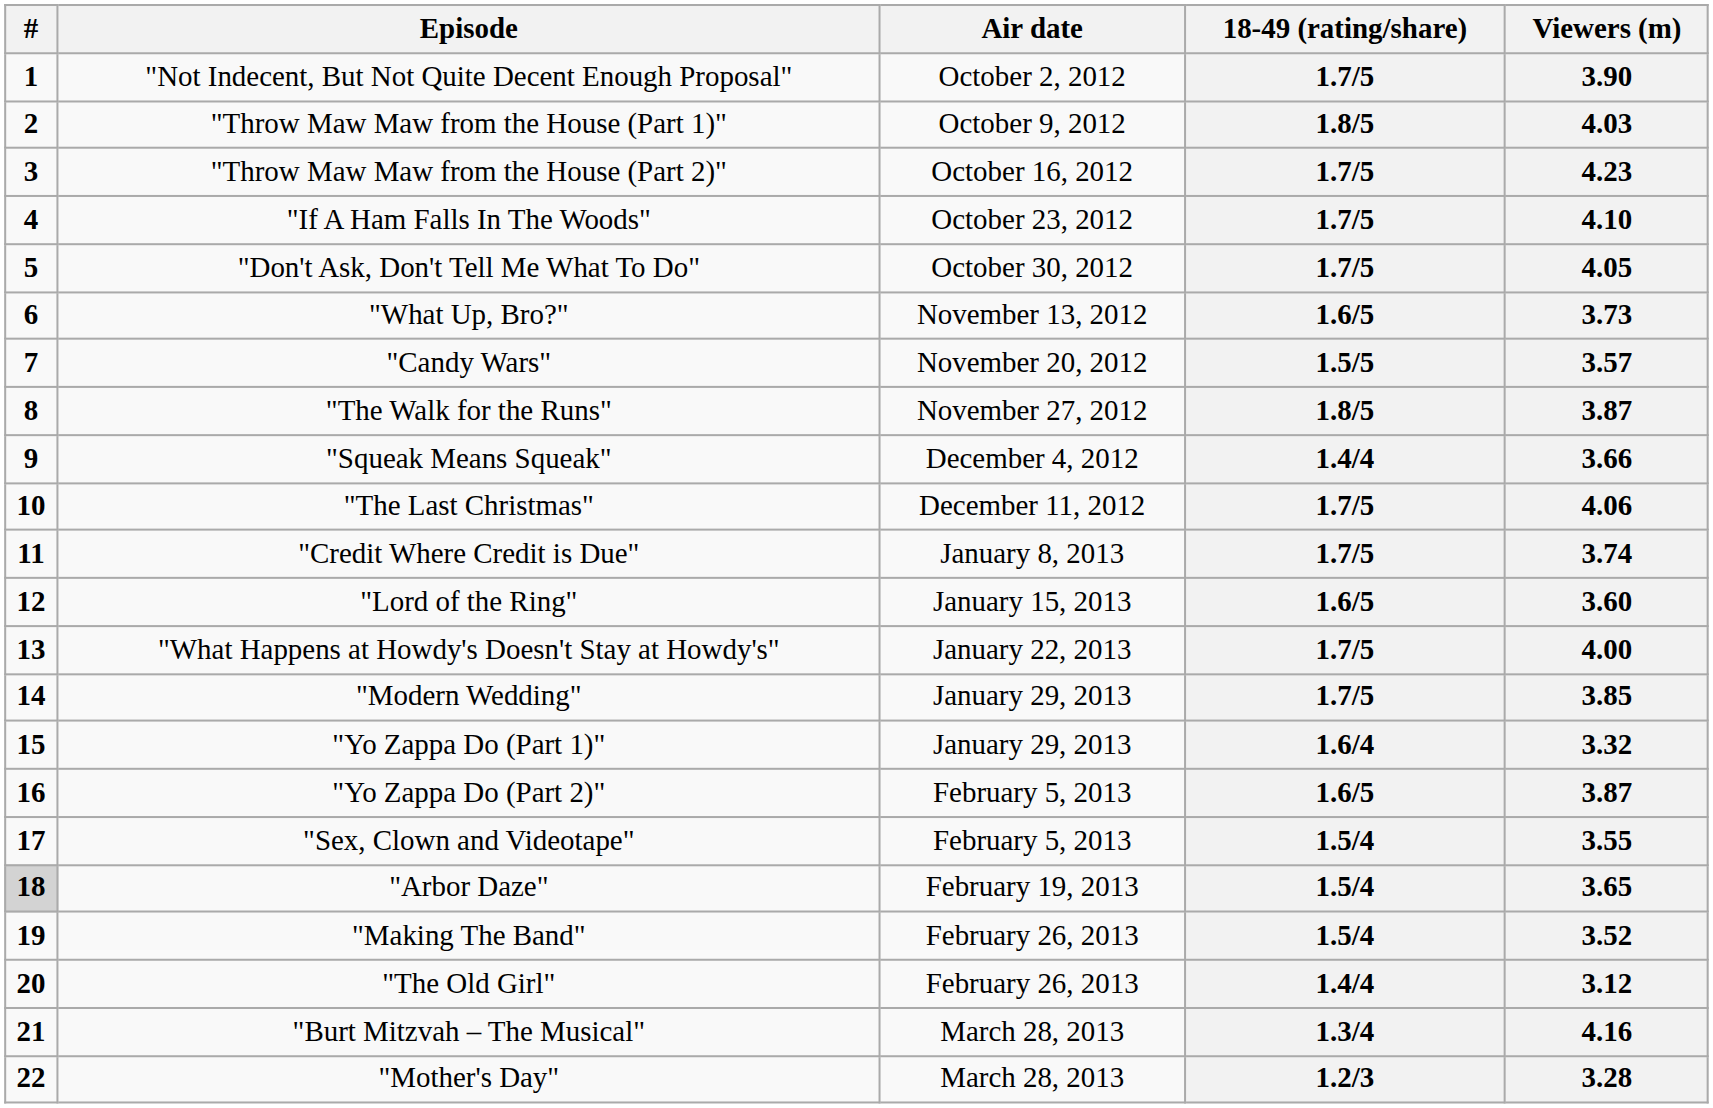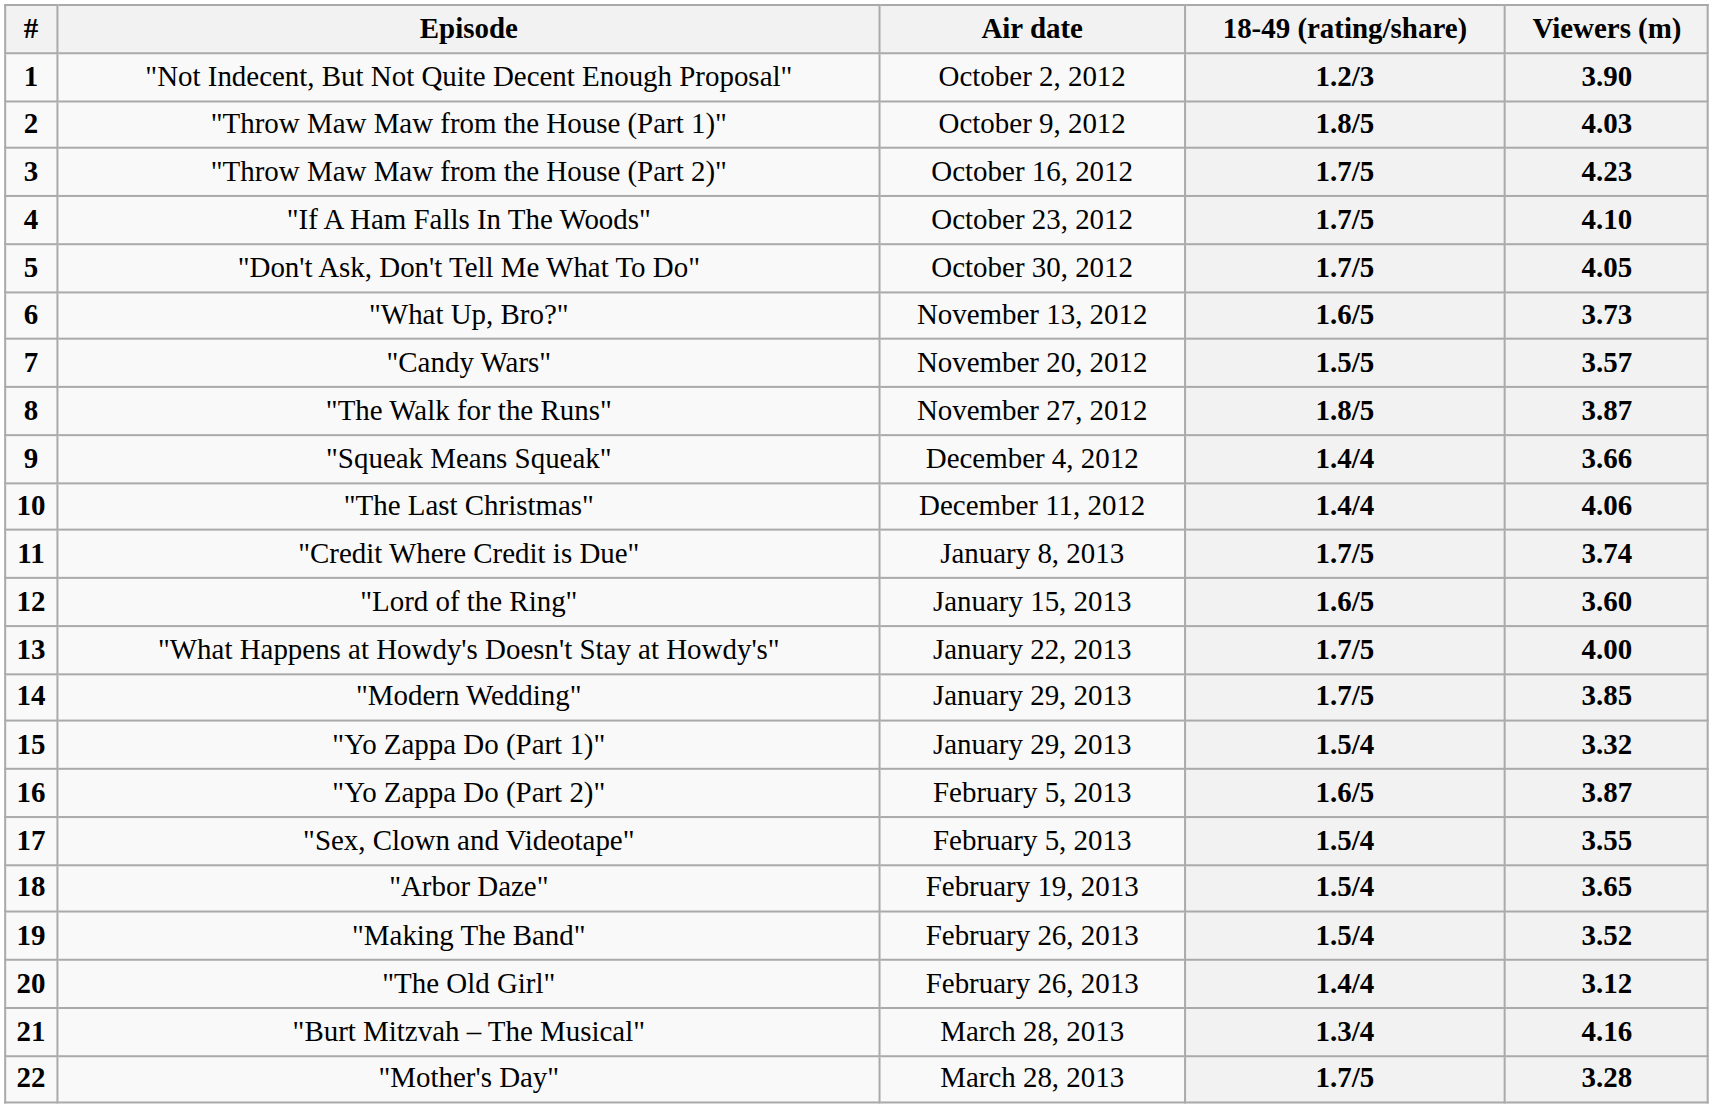 <table class="wikitable" style="font-size:90%; text-align:center; width: 96%; margin-left: auto; margin-right: auto;">
 <tr>
 <th>#</th>
 <th>Episode</th>
 <th>Air date</th>
 <th>18-49 (rating/share)</th>
 <th>Viewers (m)</th>
 </tr>
 <tr>
 <td style="text-align:center"><strong>1</strong></td>
 <td>"Not Indecent, But Not Quite Decent Enough Proposal"</td>
 <td>October 2, 2012</td>
-<th style="text-align:center">1.7/5</th>
+<th style="text-align:center">1.2/3</th>
 <th style="text-align:center">3.90</th>
 </tr>
 <tr>
 <td style="text-align:center"><strong>2</strong></td>
 <td>"Throw Maw Maw from the House (Part 1)"</td>
 <td>October 9, 2012</td>
 <th style="text-align:center">1.8/5</th>
 <th style="text-align:center">4.03</th>
 </tr>
 <tr>
 <td style="text-align:center"><strong>3</strong></td>
 <td>"Throw Maw Maw from the House (Part 2)"</td>
 <td>October 16, 2012</td>
 <th style="text-align:center">1.7/5</th>
 <th style="text-align:center">4.23</th>
 </tr>
 <tr>
 <td style="text-align:center"><strong>4</strong></td>
 <td>"If A Ham Falls In The Woods"</td>
 <td>October 23, 2012</td>
 <th style="text-align:center">1.7/5</th>
 <th style="text-align:center">4.10</th>
 </tr>
 <tr>
 <td style="text-align:center"><strong>5</strong></td>
 <td>"Don't Ask, Don't Tell Me What To Do"</td>
 <td>October 30, 2012</td>
 <th style="text-align:center">1.7/5</th>
 <th style="text-align:center">4.05</th>
 </tr>
 <tr>
 <td style="text-align:center"><strong>6</strong></td>
 <td>"What Up, Bro?"</td>
 <td>November 13, 2012</td>
 <th style="text-align:center">1.6/5</th>
 <th style="text-align:center">3.73</th>
 </tr>
 <tr>
 <td style="text-align:center"><strong>7</strong></td>
 <td>"Candy Wars"</td>
 <td>November 20, 2012</td>
 <th style="text-align:center">1.5/5</th>
 <th style="text-align:center">3.57</th>
 </tr>
 <tr>
 <td style="text-align:center"><strong>8</strong></td>
 <td>"The Walk for the Runs"</td>
 <td>November 27, 2012</td>
 <th style="text-align:center">1.8/5</th>
 <th style="text-align:center">3.87</th>
 </tr>
 <tr>
 <td style="text-align:center"><strong>9</strong></td>
 <td>"Squeak Means Squeak"</td>
 <td>December 4, 2012</td>
 <th style="text-align:center">1.4/4</th>
 <th style="text-align:center">3.66</th>
 </tr>
 <tr>
 <td style="text-align:center"><strong>10</strong></td>
 <td>"The Last Christmas"</td>
 <td>December 11, 2012</td>
-<th style="text-align:center">1.7/5</th>
+<th style="text-align:center">1.4/4</th>
 <th style="text-align:center">4.06</th>
 </tr>
 <tr>
 <td style="text-align:center"><strong>11</strong></td>
 <td>"Credit Where Credit is Due"</td>
 <td>January 8, 2013</td>
 <th style="text-align:center">1.7/5</th>
 <th style="text-align:center">3.74</th>
 </tr>
 <tr>
 <td style="text-align:center"><strong>12</strong></td>
 <td>"Lord of the Ring"</td>
 <td>January 15, 2013</td>
 <th style="text-align:center">1.6/5</th>
 <th style="text-align:center">3.60</th>
 </tr>
 <tr>
 <td style="text-align:center"><strong>13</strong></td>
 <td>"What Happens at Howdy's Doesn't Stay at Howdy's"</td>
 <td>January 22, 2013</td>
 <th style="text-align:center">1.7/5</th>
 <th style="text-align:center">4.00</th>
 </tr>
 <tr>
 <td style="text-align:center"><strong>14</strong></td>
 <td>"Modern Wedding"</td>
 <td>January 29, 2013</td>
 <th style="text-align:center">1.7/5</th>
 <th style="text-align:center">3.85</th>
 </tr>
 <tr>
 <td style="text-align:center"><strong>15</strong></td>
 <td>"Yo Zappa Do (Part 1)"</td>
 <td>January 29, 2013</td>
-<th style="text-align:center">1.6/4</th>
+<th style="text-align:center">1.5/4</th>
 <th style="text-align:center">3.32</th>
 </tr>
 <tr>
 <td style="text-align:center"><strong>16</strong></td>
 <td>"Yo Zappa Do (Part 2)"</td>
 <td>February 5, 2013</td>
 <th style="text-align:center">1.6/5</th>
 <th style="text-align:center">3.87</th>
 </tr>
 <tr>
 <td style="text-align:center"><strong>17</strong></td>
 <td>"Sex, Clown and Videotape"</td>
 <td>February 5, 2013</td>
 <th style="text-align:center">1.5/4</th>
 <th style="text-align:center">3.55</th>
 </tr>
 <tr>
-<td style="background: lightgrey; text-align:center"><strong>18</strong></td>
+<td style="text-align:center"><strong>18</strong></td>
 <td>"Arbor Daze"</td>
 <td>February 19, 2013</td>
 <th style="text-align:center">1.5/4</th>
 <th style="text-align:center">3.65</th>
 </tr>
 <tr>
 <td style="text-align:center"><strong>19</strong></td>
 <td>"Making The Band"</td>
 <td>February 26, 2013</td>
 <th style="text-align:center">1.5/4</th>
 <th style="text-align:center">3.52</th>
 </tr>
 <tr>
 <td style="text-align:center"><strong>20</strong></td>
 <td>"The Old Girl"</td>
 <td>February 26, 2013</td>
 <th style="text-align:center">1.4/4</th>
 <th style="text-align:center">3.12</th>
 </tr>
 <tr>
 <td style="text-align:center"><strong>21</strong></td>
 <td>"Burt Mitzvah – The Musical"</td>
 <td>March 28, 2013</td>
 <th style="text-align:center">1.3/4</th>
 <th style="text-align:center">4.16</th>
 </tr>
 <tr>
 <td style="text-align:center"><strong>22</strong></td>
 <td>"Mother's Day"</td>
 <td>March 28, 2013</td>
-<th style="text-align:center">1.2/3</th>
+<th style="text-align:center">1.7/5</th>
 <th style="text-align:center">3.28</th>
 </tr>
 </table>
